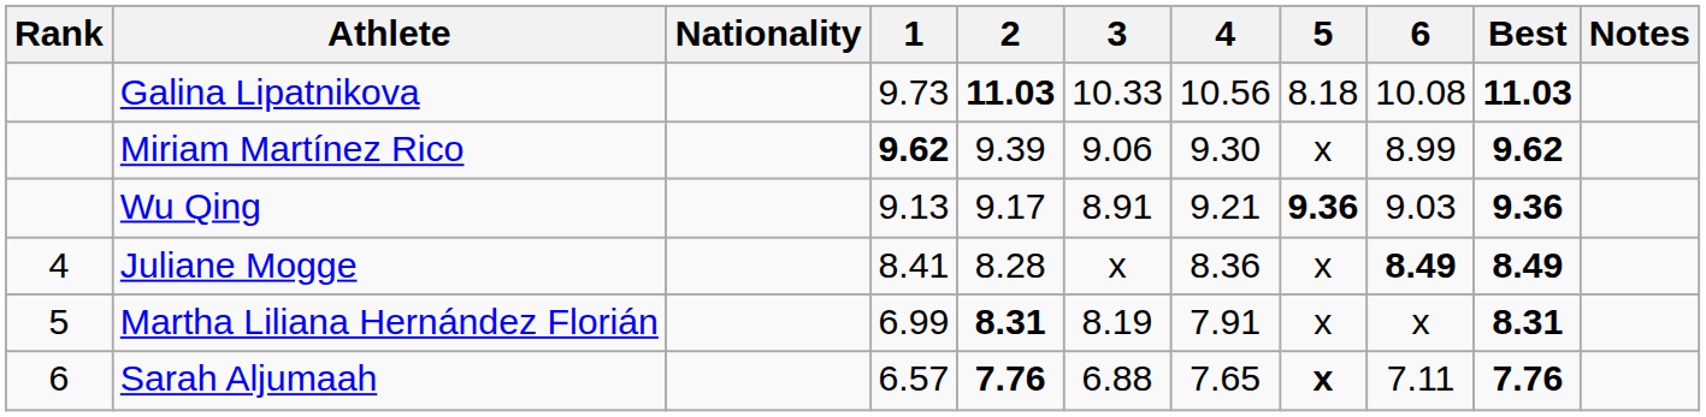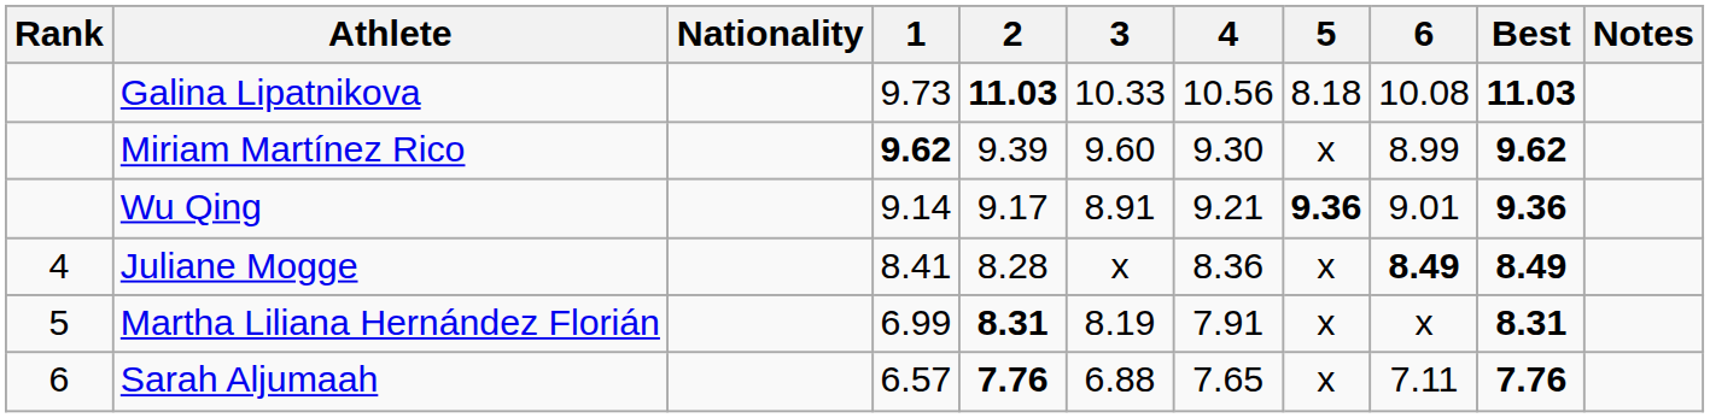 <table class="wikitable sortable" style="text-align:center">
 <tr>
 <th>Rank</th>
 <th>Athlete</th>
 <th>Nationality</th>
 <th>1</th>
 <th>2</th>
 <th>3</th>
 <th>4</th>
 <th>5</th>
 <th>6</th>
 <th>Best</th>
 <th>Notes</th>
 </tr>
 <tr>
 <td></td>
 <td align="left"><a href='#'>Galina Lipatnikova</a></td>
 <td align="left"></td>
 <td>9.73</td>
 <td><strong>11.03</strong></td>
 <td>10.33</td>
 <td>10.56</td>
 <td>8.18</td>
 <td>10.08</td>
 <td><strong>11.03</strong></td>
 <td></td>
 </tr>
 <tr>
 <td></td>
 <td align="left"><a href='#'>Miriam Martínez Rico</a></td>
 <td align="left"></td>
 <td><strong>9.62</strong></td>
 <td>9.39</td>
-<td>9.06</td>
+<td>9.60</td>
 <td>9.30</td>
 <td>x</td>
 <td>8.99</td>
 <td><strong>9.62</strong></td>
 <td></td>
 </tr>
 <tr>
 <td></td>
 <td align="left"><a href='#'>Wu Qing</a></td>
 <td align="left"></td>
-<td>9.13</td>
+<td>9.14</td>
 <td>9.17</td>
 <td>8.91</td>
 <td>9.21</td>
 <td><strong>9.36</strong></td>
-<td>9.03</td>
+<td>9.01</td>
 <td><strong>9.36</strong></td>
 <td></td>
 </tr>
 <tr>
 <td>4</td>
 <td align="left"><a href='#'>Juliane Mogge</a></td>
 <td align="left"></td>
 <td>8.41</td>
 <td>8.28</td>
 <td>x</td>
 <td>8.36</td>
 <td>x</td>
 <td><strong>8.49</strong></td>
 <td><strong>8.49</strong></td>
 <td></td>
 </tr>
 <tr>
 <td>5</td>
 <td align="left"><a href='#'>Martha Liliana Hernández Florián</a></td>
 <td align="left"></td>
 <td>6.99</td>
 <td><strong>8.31</strong></td>
 <td>8.19</td>
 <td>7.91</td>
 <td>x</td>
 <td>x</td>
 <td><strong>8.31</strong></td>
 <td></td>
 </tr>
 <tr>
 <td>6</td>
 <td align="left"><a href='#'>Sarah Aljumaah</a></td>
 <td align="left"></td>
 <td>6.57</td>
 <td><strong>7.76</strong></td>
 <td>6.88</td>
 <td>7.65</td>
-<td><strong>x</strong></td>
+<td>x</td>
 <td>7.11</td>
 <td><strong>7.76</strong></td>
 <td></td>
 </tr>
 </table>
